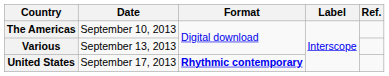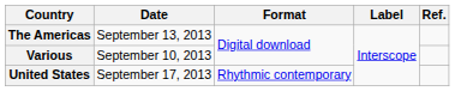 <table class="wikitable sortable plainrowheaders">
 <tr>
 <th scope="col">Country</th>
 <th scope="col">Date</th>
 <th scope="col">Format</th>
 <th scope="col" class="unsortable">Label</th>
 <th scope="col" class="unsortable">Ref.</th>
 </tr>
 <tr>
 <th scope="row">The Americas</th>
-<td>September 10, 2013</td>
+<td>September 13, 2013</td>
 <td rowspan="2"><a href='#'>Digital download</a></td>
 <td rowspan="3"><a href='#'>Interscope</a></td>
 <td></td>
 </tr>
 <tr>
 <th scope="row">Various</th>
-<td>September 13, 2013</td>
+<td>September 10, 2013</td>
 <td></td>
 </tr>
 <tr>
 <th scope="row">United States</th>
 <td>September 17, 2013</td>
-<td><strong><a href='#'>Rhythmic contemporary</a></strong></td>
+<td><a href='#'>Rhythmic contemporary</a></td>
 <td></td>
 </tr>
 </table>
